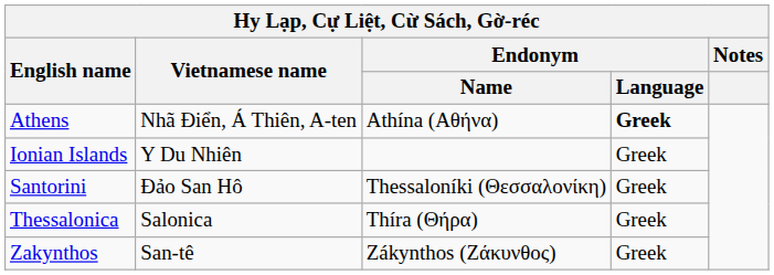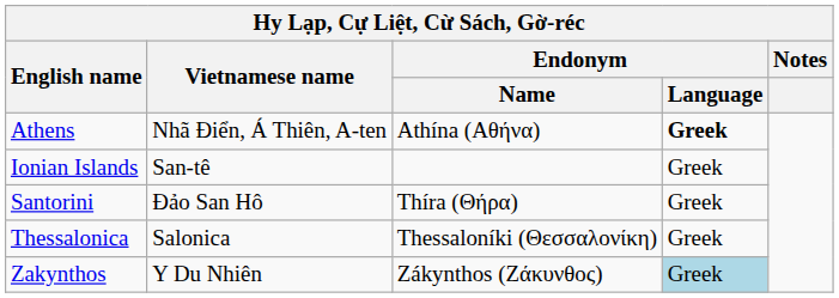 <table class="wikitable sortable">
 <tr>
 <th colspan="5"> Hy Lạp, Cự Liệt, Cừ Sách, Gờ-réc</th>
 </tr>
 <tr>
 <th rowspan="2">English name</th>
 <th rowspan="2">Vietnamese name</th>
 <th colspan="2">Endonym</th>
 <th>Notes</th>
 </tr>
 <tr>
 <th>Name</th>
 <th>Language</th>
 <th></th>
 </tr>
 <tr>
 <td><a href='#'>Athens</a></td>
 <td>Nhã Điển, Á Thiên, A-ten</td>
 <td>Athína (Αθήνα)</td>
 <td><strong>Greek</strong></td>
 </tr>
 <tr>
 <td><a href='#'>Ionian Islands</a></td>
-<td>Y Du Nhiên</td>
+<td>San-tê</td>
 <td></td>
 <td>Greek</td>
 </tr>
 <tr>
 <td><a href='#'>Santorini</a></td>
 <td>Đảo San Hô</td>
-<td>Thessaloníki (Θεσσαλονίκη)</td>
+<td>Thíra (Θήρα)</td>
 <td>Greek</td>
 </tr>
 <tr>
 <td><a href='#'>Thessalonica</a></td>
 <td>Salonica</td>
-<td>Thíra (Θήρα)</td>
+<td>Thessaloníki (Θεσσαλονίκη)</td>
 <td>Greek</td>
 </tr>
 <tr>
 <td><a href='#'>Zakynthos</a></td>
-<td>San-tê</td>
+<td>Y Du Nhiên</td>
 <td>Zákynthos (Ζάκυνθος)</td>
-<td>Greek</td>
+<td style="background: lightblue;">Greek</td>
 </tr>
 </table>
